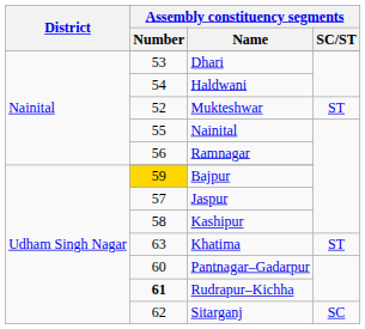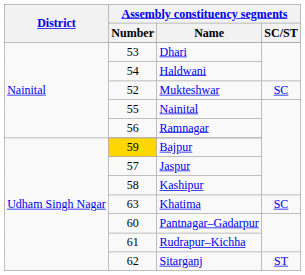 <table class="wikitable sortable">
 <tr>
 <th rowspan="2"><a href='#'>District</a></th>
 <th colspan="3"><a href='#'>Assembly constituency segments</a></th>
 </tr>
 <tr>
 <th>Number</th>
 <th>Name</th>
 <th>SC/ST</th>
 </tr>
 <tr>
 <td rowspan="6"><a href='#'>Nainital</a></td>
 </tr>
 <tr>
 <td align="center">53</td>
 <td><a href='#'>Dhari</a></td>
 <td rowspan="2"></td>
 </tr>
 <tr>
 <td align="center">54</td>
 <td><a href='#'>Haldwani</a></td>
 </tr>
 <tr>
 <td align="center">52</td>
 <td><a href='#'>Mukteshwar</a></td>
-<td align="center"><a href='#'>ST</a></td>
+<td align="center"><a href='#'>SC</a></td>
 </tr>
 <tr>
 <td align="center">55</td>
 <td><a href='#'>Nainital</a></td>
 <td rowspan="6"></td>
 </tr>
 <tr>
 <td align="center">56</td>
 <td><a href='#'>Ramnagar</a></td>
 </tr>
 <tr>
 <td rowspan="10"><a href='#'>Udham Singh Nagar</a></td>
 </tr>
 <tr>
 <td align="center" style="background: gold;">59</td>
 <td><a href='#'>Bajpur</a></td>
 </tr>
 <tr>
 <td align="center">57</td>
 <td><a href='#'>Jaspur</a></td>
 </tr>
 <tr>
 <td align="center">58</td>
 <td><a href='#'>Kashipur</a></td>
 </tr>
 <tr>
 <td align="center">63</td>
 <td><a href='#'>Khatima</a></td>
-<td align="center"><a href='#'>ST</a></td>
+<td align="center"><a href='#'>SC</a></td>
 </tr>
 <tr>
 <td align="center">60</td>
 <td><a href='#'>Pantnagar–Gadarpur</a></td>
 <td rowspan="2"></td>
 </tr>
 <tr>
-<td align="center"><strong>61</strong></td>
+<td align="center">61</td>
 <td><a href='#'>Rudrapur–Kichha</a></td>
 </tr>
 <tr>
 <td align="center">62</td>
 <td><a href='#'>Sitarganj</a></td>
-<td align="center"><a href='#'>SC</a></td>
+<td align="center"><a href='#'>ST</a></td>
 </tr>
 </table>
